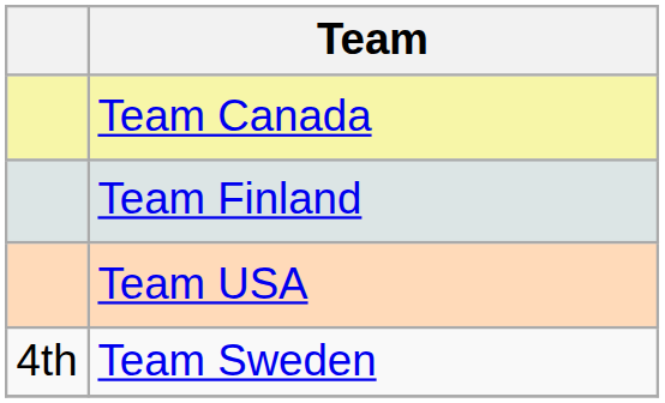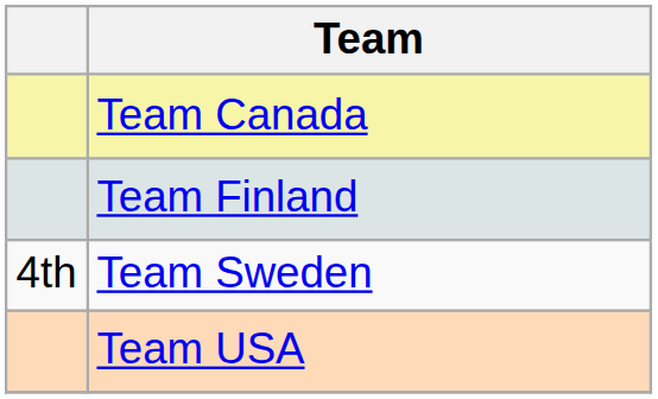 <table class="wikitable" style="text-align:center">
 <tr>
 <th width=15></th>
 <th width=200>Team</th>
 </tr>
 <tr style="background:#f7f6a8;">
 <td style="text-align:center; height:23px;"></td>
 <td align=left> <a href='#'>Team Canada</a></td>
 </tr>
 <tr style="background:#dce5e5;">
 <td style="text-align:center; height:23px;"></td>
 <td align=left> <a href='#'>Team Finland</a></td>
 </tr>
+<tr>
+<td>4th</td>
+<td align=left> <a href='#'>Team Sweden</a></td>
+</tr>
 <tr style="background:#ffdab9;">
 <td style="text-align:center; height:23px;"></td>
 <td align=left> <a href='#'>Team USA</a></td>
 </tr>
 <tr>
-<td>4th</td>
-<td align=left> <a href='#'>Team Sweden</a></td>
-</tr>
-<tr>
 </tr>
 </table>
